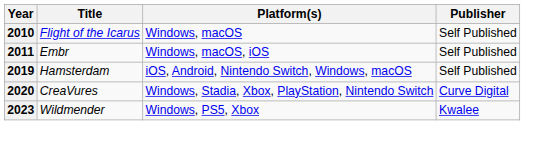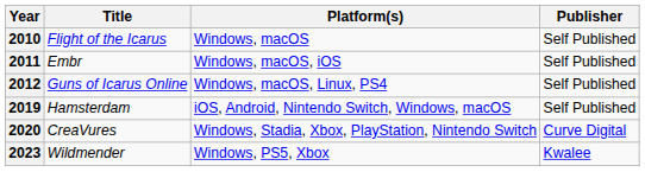 <table class="wikitable sortable plainrowheaders">
 <tr>
 <th scope="col">Year</th>
 <th scope="col">Title</th>
 <th scope="col">Platform(s)</th>
 <th scope="col">Publisher</th>
 </tr>
 <tr>
 <th scope="row">2010</th>
 <td><em><a href='#'>Flight of the Icarus</a></em></td>
 <td><a href='#'>Windows</a>, <a href='#'>macOS</a></td>
 <td>Self Published</td>
 </tr>
 <tr>
 <th scope="row">2011</th>
 <td><em>Embr</em></td>
 <td><a href='#'>Windows</a>, <a href='#'>macOS</a>, <a href='#'>iOS</a></td>
+<td>Self Published</td>
+</tr>
+<tr>
+<th scope="row">2012</th>
+<td><em><a href='#'>Guns of Icarus Online</a></em></td>
+<td><a href='#'>Windows</a>, <a href='#'>macOS</a>, <a href='#'>Linux</a>, <a href='#'>PS4</a></td>
 <td>Self Published</td>
 </tr>
 <tr>
 <th scope="row">2019</th>
 <td><em>Hamsterdam</em></td>
 <td><a href='#'>iOS</a>, <a href='#'>Android</a>, <a href='#'>Nintendo Switch</a>, <a href='#'>Windows</a>, <a href='#'>macOS</a></td>
 <td>Self Published</td>
 </tr>
 <tr>
 <th scope="row">2020</th>
 <td><em>CreaVures</em></td>
 <td><a href='#'>Windows</a>, <a href='#'>Stadia</a>, <a href='#'>Xbox</a>, <a href='#'>PlayStation</a>, <a href='#'>Nintendo Switch</a></td>
 <td><a href='#'>Curve Digital</a></td>
 </tr>
 <tr>
 <th scope="row">2023</th>
 <td><em>Wildmender</em></td>
 <td><a href='#'>Windows</a>, <a href='#'>PS5</a>, <a href='#'>Xbox</a></td>
 <td><a href='#'>Kwalee</a></td>
 </tr>
 </table>
